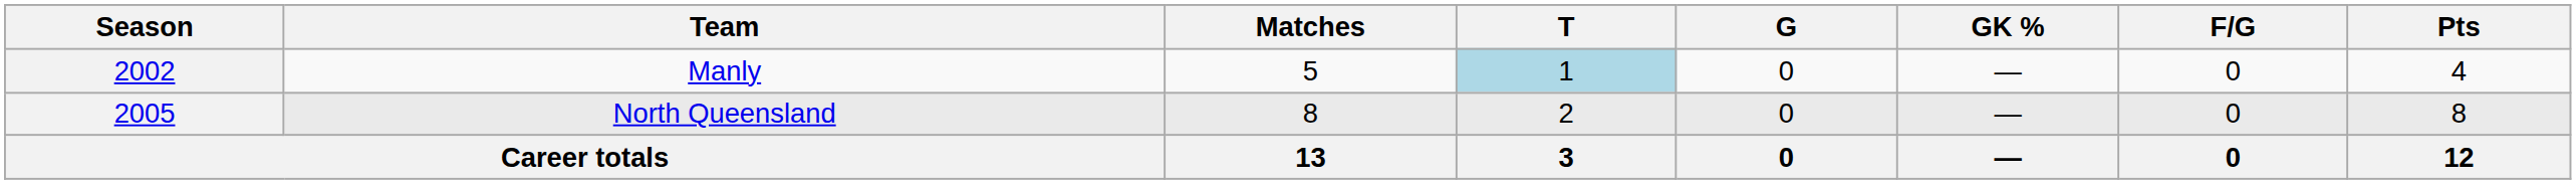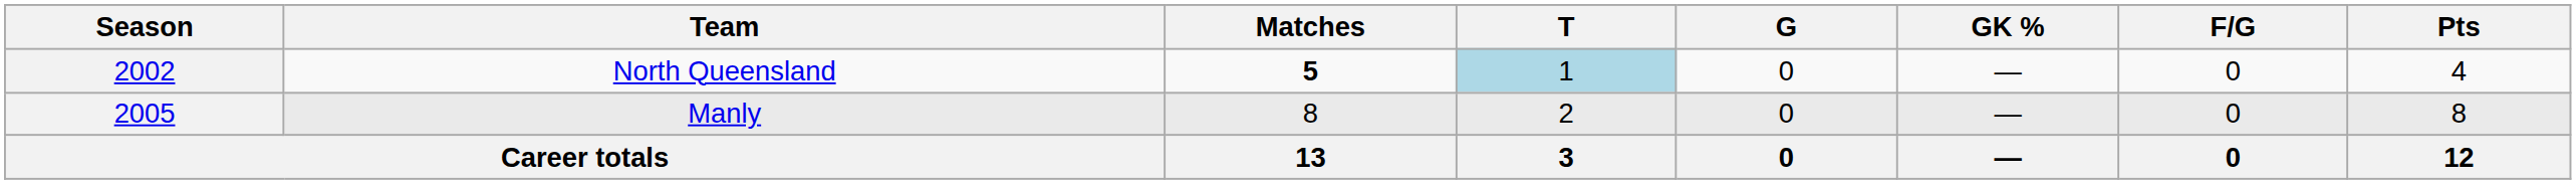 <table class="wikitable sortable"  style="font-size:90%; text-align:center; width:85%;">
 <tr>
 <th width=2%>Season</th>
 <th width=8%>Team</th>
 <th width=2%>Matches</th>
 <th width=2%>T</th>
 <th width=2%>G</th>
 <th width=2%>GK %</th>
 <th width=2%>F/G</th>
 <th width=2%>Pts</th>
 </tr>
 <tr>
 <th scope="row" style="text-align:center; font-weight:normal"><a href='#'>2002</a></th>
-<td style="text-align:center;"> <a href='#'>Manly</a></td>
-<td>5</td>
+<td style="text-align:center;"> <a href='#'>North Queensland</a></td>
+<td><strong>5</strong></td>
 <td style="background: lightblue;">1</td>
 <td>0</td>
 <td>—</td>
 <td>0</td>
 <td>4</td>
 </tr>
 <tr style="background:#eaeaea;">
 <th scope="row" style="text-align:center; font-weight:normal"><a href='#'>2005</a></th>
-<td style="text-align:center;"> <a href='#'>North Queensland</a></td>
+<td style="text-align:center;"> <a href='#'>Manly</a></td>
 <td>8</td>
 <td>2</td>
 <td>0</td>
 <td>—</td>
 <td>0</td>
 <td>8</td>
 </tr>
 <tr class="sortbottom">
 <th colspan=2>Career totals</th>
 <th>13</th>
 <th>3</th>
 <th>0</th>
 <th>—</th>
 <th>0</th>
 <th>12</th>
 </tr>
 </table>
